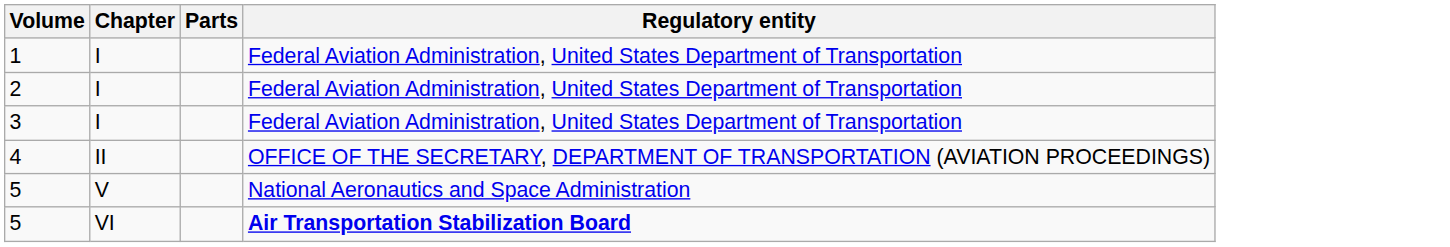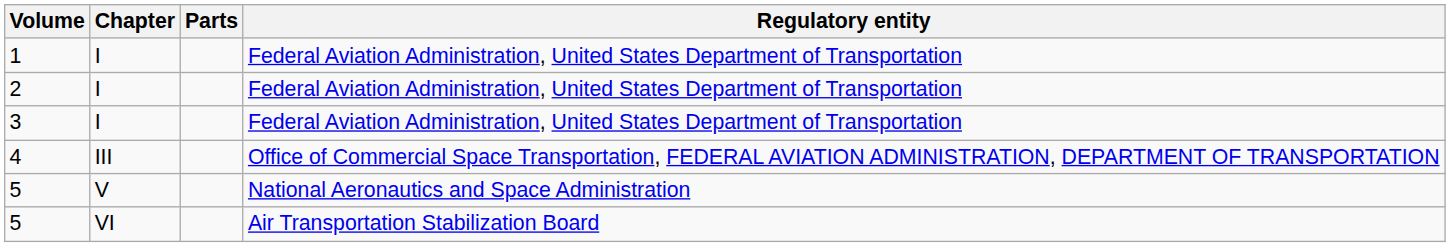 <table class="wikitable">
 <tr>
 <th>Volume</th>
 <th>Chapter</th>
 <th>Parts</th>
 <th>Regulatory entity</th>
 </tr>
 <tr>
 <td>1</td>
 <td>I</td>
 <td></td>
 <td><a href='#'>Federal Aviation Administration</a>, <a href='#'>United States Department of Transportation</a></td>
 </tr>
 <tr>
 <td>2</td>
 <td>I</td>
 <td></td>
 <td><a href='#'>Federal Aviation Administration</a>, <a href='#'>United States Department of Transportation</a></td>
 </tr>
 <tr>
 <td>3</td>
 <td>I</td>
 <td></td>
 <td><a href='#'>Federal Aviation Administration</a>, <a href='#'>United States Department of Transportation</a></td>
 </tr>
 <tr>
 <td>4</td>
-<td>II</td>
+<td>III</td>
 <td></td>
-<td><a href='#'>OFFICE OF THE SECRETARY</a>, <a href='#'>DEPARTMENT OF TRANSPORTATION</a> (AVIATION PROCEEDINGS)</td>
+<td><a href='#'>Office of Commercial Space Transportation</a>, <a href='#'>FEDERAL AVIATION ADMINISTRATION</a>, <a href='#'>DEPARTMENT OF TRANSPORTATION</a></td>
 </tr>
 <tr>
 <td>5</td>
 <td>V</td>
 <td></td>
 <td><a href='#'>National Aeronautics and Space Administration</a></td>
 </tr>
 <tr>
 <td>5</td>
 <td>VI</td>
 <td></td>
-<td><strong><a href='#'>Air Transportation Stabilization Board</a></strong></td>
+<td><a href='#'>Air Transportation Stabilization Board</a></td>
 </tr>
 </table>
